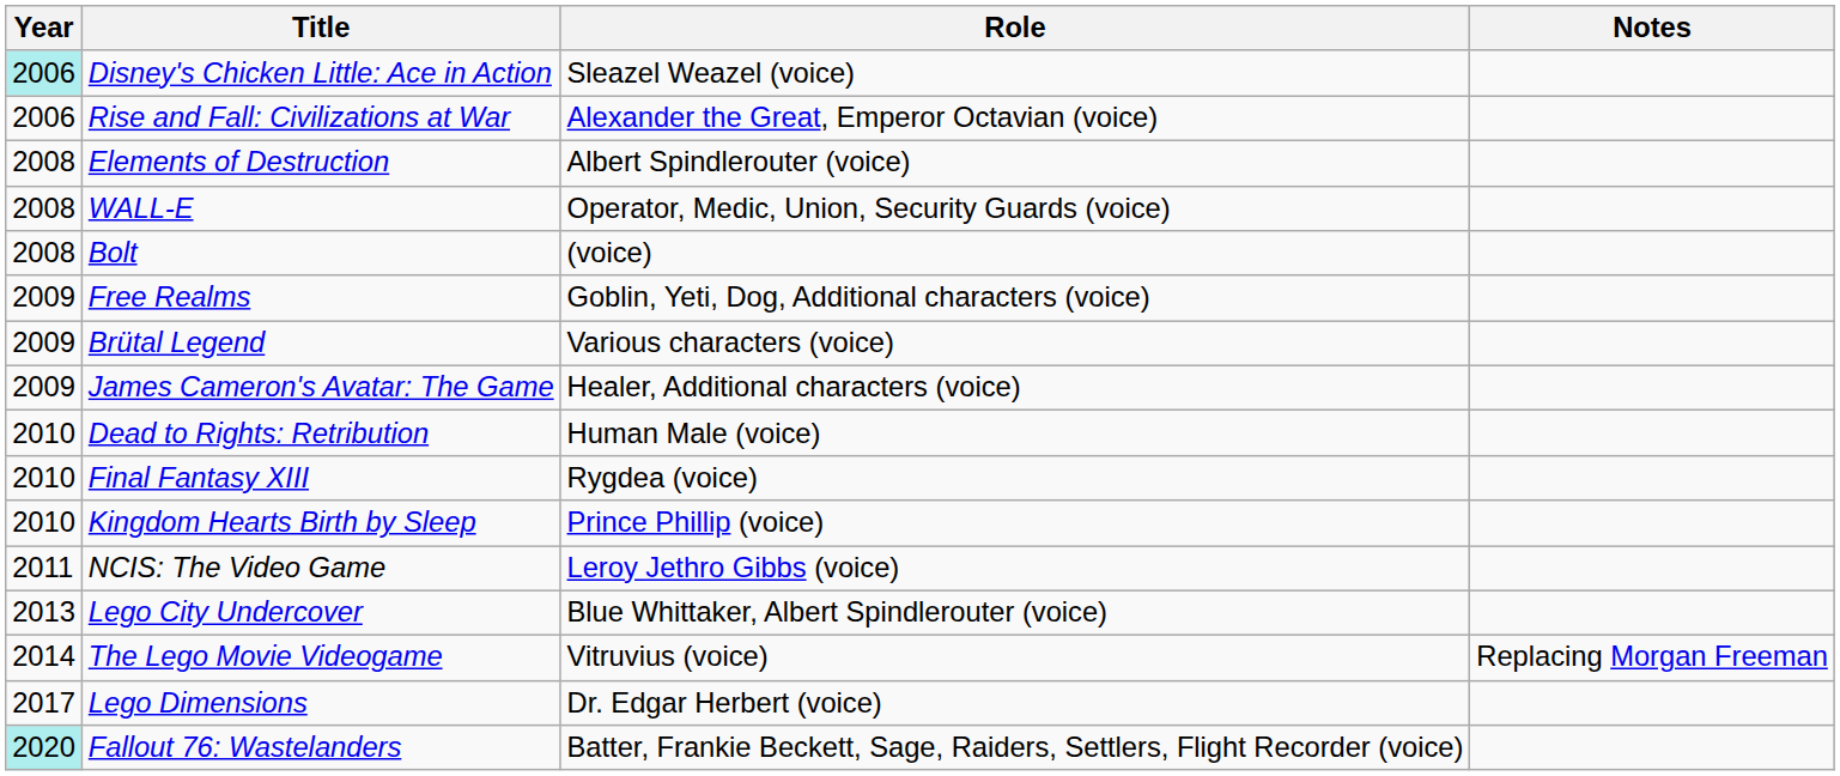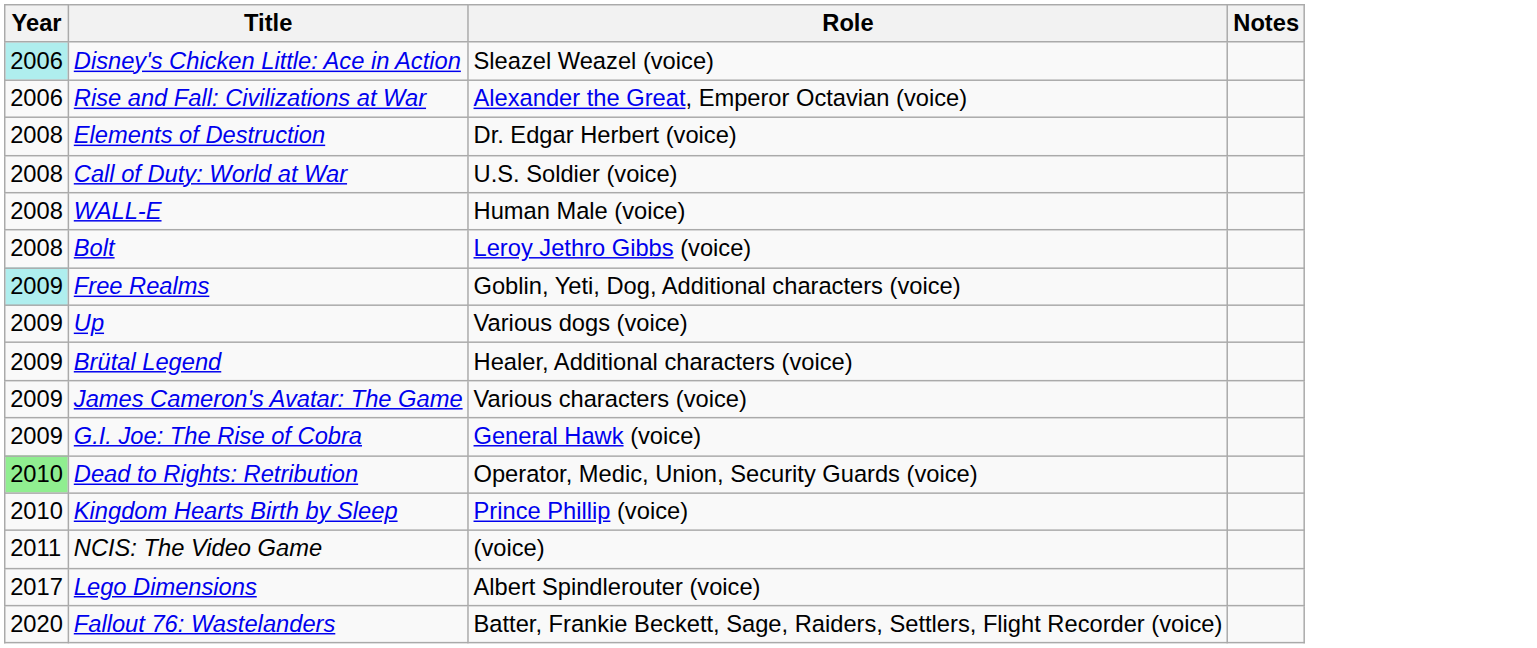 <table class="wikitable sortable">
 <tr>
 <th>Year</th>
 <th>Title</th>
 <th>Role</th>
 <th>Notes</th>
 </tr>
 <tr>
 <td style="background: paleturquoise;">2006</td>
 <td><em><a href='#'>Disney's Chicken Little: Ace in Action</a></em></td>
 <td>Sleazel Weazel (voice)</td>
 <td></td>
 </tr>
 <tr>
 <td>2006</td>
 <td><em><a href='#'>Rise and Fall: Civilizations at War</a></em></td>
 <td><a href='#'>Alexander the Great</a>, Emperor Octavian (voice)</td>
 <td></td>
 </tr>
 <tr>
 <td>2008</td>
 <td><em><a href='#'>Elements of Destruction</a></em></td>
-<td>Albert Spindlerouter (voice)</td>
+<td>Dr. Edgar Herbert (voice)</td>
+<td></td>
+</tr>
+<tr>
+<td>2008</td>
+<td><em><a href='#'>Call of Duty: World at War</a></em></td>
+<td>U.S. Soldier (voice)</td>
 <td></td>
 </tr>
 <tr>
 <td>2008</td>
 <td><em><a href='#'>WALL-E</a></em></td>
-<td>Operator, Medic, Union, Security Guards (voice)</td>
+<td>Human Male (voice)</td>
 <td></td>
 </tr>
 <tr>
 <td>2008</td>
 <td><em><a href='#'>Bolt</a></em></td>
-<td>(voice)</td>
+<td><a href='#'>Leroy Jethro Gibbs</a> (voice)</td>
 <td></td>
 </tr>
 <tr>
-<td>2009</td>
+<td style="background: paleturquoise;">2009</td>
 <td><em><a href='#'>Free Realms</a></em></td>
 <td>Goblin, Yeti, Dog, Additional characters (voice)</td>
 <td></td>
 </tr>
 <tr>
 <td>2009</td>
+<td><em><a href='#'>Up</a></em></td>
+<td>Various dogs (voice)</td>
+<td></td>
+</tr>
+<tr>
+<td>2009</td>
 <td><em><a href='#'>Brütal Legend</a></em></td>
+<td>Healer, Additional characters (voice)</td>
+<td></td>
+</tr>
+<tr>
+<td>2009</td>
+<td><em><a href='#'>James Cameron's Avatar: The Game</a></em></td>
 <td>Various characters (voice)</td>
 <td></td>
 </tr>
 <tr>
 <td>2009</td>
-<td><em><a href='#'>James Cameron's Avatar: The Game</a></em></td>
-<td>Healer, Additional characters (voice)</td>
+<td><em><a href='#'>G.I. Joe: The Rise of Cobra</a></em></td>
+<td><a href='#'>General Hawk</a> (voice)</td>
 <td></td>
 </tr>
 <tr>
-<td>2010</td>
+<td style="background: lightgreen;">2010</td>
 <td><em><a href='#'>Dead to Rights: Retribution</a></em></td>
-<td>Human Male (voice)</td>
-<td></td>
-</tr>
-<tr>
-<td>2010</td>
-<td><em><a href='#'>Final Fantasy XIII</a></em></td>
-<td>Rygdea (voice)</td>
+<td>Operator, Medic, Union, Security Guards (voice)</td>
 <td></td>
 </tr>
 <tr>
 <td>2010</td>
 <td><em><a href='#'>Kingdom Hearts Birth by Sleep</a></em></td>
 <td><a href='#'>Prince Phillip</a> (voice)</td>
 <td></td>
 </tr>
 <tr>
 <td>2011</td>
 <td><em>NCIS: The Video Game</em></td>
-<td><a href='#'>Leroy Jethro Gibbs</a> (voice)</td>
+<td>(voice)</td>
 <td></td>
-</tr>
-<tr>
-<td>2013</td>
-<td><em><a href='#'>Lego City Undercover</a></em></td>
-<td>Blue Whittaker, Albert Spindlerouter (voice)</td>
-<td></td>
-</tr>
-<tr>
-<td>2014</td>
-<td><em><a href='#'>The Lego Movie Videogame</a></em></td>
-<td>Vitruvius (voice)</td>
-<td>Replacing <a href='#'>Morgan Freeman</a></td>
 </tr>
 <tr>
 <td>2017</td>
 <td><em><a href='#'>Lego Dimensions</a></em></td>
-<td>Dr. Edgar Herbert (voice)</td>
+<td>Albert Spindlerouter (voice)</td>
 <td></td>
 </tr>
 <tr>
-<td style="background: paleturquoise;">2020</td>
+<td>2020</td>
 <td><em><a href='#'>Fallout 76: Wastelanders</a></em></td>
 <td>Batter, Frankie Beckett, Sage, Raiders, Settlers, Flight Recorder (voice)</td>
 <td></td>
 </tr>
 </table>
